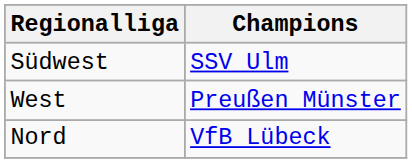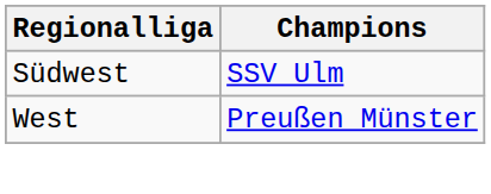 <table class="wikitable">
 <tr>
 <th>Regionalliga</th>
 <th>Champions</th>
 </tr>
 <tr>
 <td>Südwest</td>
 <td><a href='#'>SSV Ulm</a></td>
 </tr>
 <tr>
 <td>West</td>
 <td><a href='#'>Preußen Münster</a></td>
 </tr>
-<tr>
-<td>Nord</td>
-<td><a href='#'>VfB Lübeck</a></td>
-</tr>
 </table>
